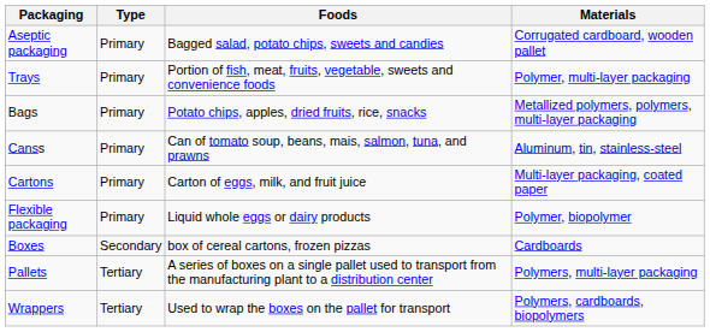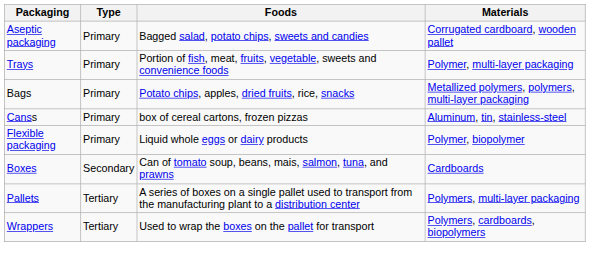 <table class="wikitable">
 <tr>
 <th>Packaging</th>
 <th>Type</th>
 <th>Foods</th>
 <th>Materials</th>
 </tr>
 <tr>
 <td><a href='#'>Aseptic packaging</a></td>
 <td>Primary</td>
 <td>Bagged <a href='#'>salad</a>, <a href='#'>potato chips</a>, <a href='#'>sweets and candies</a></td>
 <td><a href='#'>Corrugated cardboard</a>, <a href='#'>wooden pallet</a></td>
 </tr>
 <tr>
 <td><a href='#'>Trays</a></td>
 <td>Primary</td>
 <td>Portion of <a href='#'>fish</a>, meat, <a href='#'>fruits</a>, <a href='#'>vegetable</a>, sweets and <a href='#'>convenience foods</a></td>
 <td><a href='#'>Polymer</a>, <a href='#'>multi-layer packaging</a></td>
 </tr>
 <tr>
 <td>Bags</td>
 <td>Primary</td>
 <td><a href='#'>Potato chips</a>, apples, <a href='#'>dried fruits</a>, rice, <a href='#'>snacks</a></td>
 <td><a href='#'>Metallized polymers</a>, <a href='#'>polymers</a>, <a href='#'>multi-layer packaging</a></td>
 </tr>
 <tr>
 <td><a href='#'>Cans</a>s</td>
 <td>Primary</td>
-<td>Can of <a href='#'>tomato</a> soup, beans, mais, <a href='#'>salmon</a>, <a href='#'>tuna</a>, and <a href='#'>prawns</a></td>
+<td>box of cereal cartons, frozen pizzas</td>
 <td><a href='#'>Aluminum</a>, <a href='#'>tin</a>, <a href='#'>stainless-steel</a></td>
-</tr>
-<tr>
-<td><a href='#'>Cartons</a></td>
-<td>Primary</td>
-<td>Carton of <a href='#'>eggs</a>, milk, and fruit juice</td>
-<td><a href='#'>Multi-layer packaging</a>, <a href='#'>coated paper</a></td>
 </tr>
 <tr>
 <td><a href='#'>Flexible packaging</a></td>
 <td>Primary</td>
 <td>Liquid whole <a href='#'>eggs</a> or <a href='#'>dairy</a> products</td>
 <td><a href='#'>Polymer</a>, <a href='#'>biopolymer</a></td>
 </tr>
 <tr>
 <td><a href='#'>Boxes</a></td>
 <td>Secondary</td>
-<td>box of cereal cartons, frozen pizzas</td>
+<td>Can of <a href='#'>tomato</a> soup, beans, mais, <a href='#'>salmon</a>, <a href='#'>tuna</a>, and <a href='#'>prawns</a></td>
 <td><a href='#'>Cardboards</a></td>
 </tr>
 <tr>
 <td><a href='#'>Pallets</a></td>
 <td>Tertiary</td>
 <td>A series of boxes on a single pallet used to transport from the manufacturing plant to a <a href='#'>distribution center</a></td>
 <td><a href='#'>Polymers</a>, <a href='#'>multi-layer packaging</a></td>
 </tr>
 <tr>
 <td><a href='#'>Wrappers</a></td>
 <td>Tertiary</td>
 <td>Used to wrap the <a href='#'>boxes</a> on the <a href='#'>pallet</a> for transport</td>
 <td><a href='#'>Polymers</a>, <a href='#'>cardboards</a>, <a href='#'>biopolymers</a></td>
 </tr>
 </table>
